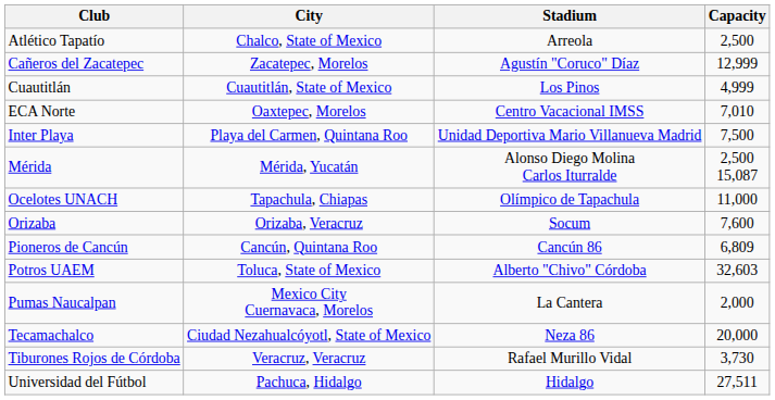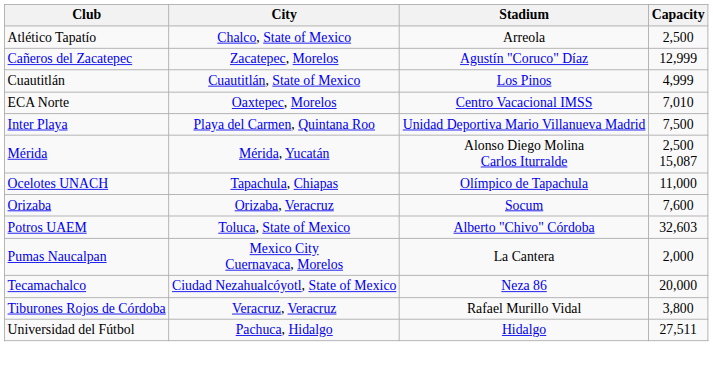 <table class="wikitable sortable" style="text-align: center;">
 <tr>
 <th>Club</th>
 <th>City</th>
 <th>Stadium</th>
 <th>Capacity</th>
 </tr>
 <tr>
 <td align="left">Atlético Tapatío</td>
 <td><a href='#'>Chalco</a>, <a href='#'>State of Mexico</a></td>
 <td>Arreola</td>
 <td>2,500</td>
 </tr>
 <tr>
 <td align="left"><a href='#'>Cañeros del Zacatepec</a></td>
 <td><a href='#'>Zacatepec</a>, <a href='#'>Morelos</a></td>
 <td><a href='#'>Agustín "Coruco" Díaz</a></td>
 <td>12,999</td>
 </tr>
 <tr>
 <td align="left">Cuautitlán</td>
 <td><a href='#'>Cuautitlán</a>, <a href='#'>State of Mexico</a></td>
 <td><a href='#'>Los Pinos</a></td>
 <td>4,999</td>
 </tr>
 <tr>
 <td align="left">ECA Norte</td>
 <td><a href='#'>Oaxtepec</a>, <a href='#'>Morelos</a></td>
 <td><a href='#'>Centro Vacacional IMSS</a></td>
 <td>7,010</td>
 </tr>
 <tr>
 <td align="left"><a href='#'>Inter Playa</a></td>
 <td><a href='#'>Playa del Carmen</a>, <a href='#'>Quintana Roo</a></td>
 <td><a href='#'>Unidad Deportiva Mario Villanueva Madrid</a></td>
 <td>7,500</td>
 </tr>
 <tr>
 <td align="left"><a href='#'>Mérida</a></td>
 <td><a href='#'>Mérida</a>, <a href='#'>Yucatán</a></td>
 <td>Alonso Diego Molina<br><a href='#'>Carlos Iturralde</a></td>
 <td>2,500<br>15,087</td>
 </tr>
 <tr>
 <td align="left"><a href='#'>Ocelotes UNACH</a></td>
 <td><a href='#'>Tapachula</a>, <a href='#'>Chiapas</a></td>
 <td><a href='#'>Olímpico de Tapachula</a></td>
 <td>11,000</td>
 </tr>
 <tr>
 <td align="left"><a href='#'>Orizaba</a></td>
 <td><a href='#'>Orizaba</a>, <a href='#'>Veracruz</a></td>
 <td><a href='#'>Socum</a></td>
 <td>7,600</td>
 </tr>
 <tr>
-<td align="left"><a href='#'>Pioneros de Cancún</a></td>
-<td><a href='#'>Cancún</a>, <a href='#'>Quintana Roo</a></td>
-<td><a href='#'>Cancún 86</a></td>
-<td>6,809</td>
-</tr>
-<tr>
 <td align="left"><a href='#'>Potros UAEM</a></td>
 <td><a href='#'>Toluca</a>, <a href='#'>State of Mexico</a></td>
 <td><a href='#'>Alberto "Chivo" Córdoba</a></td>
 <td>32,603</td>
 </tr>
 <tr>
 <td align="left"><a href='#'>Pumas Naucalpan</a></td>
 <td><a href='#'>Mexico City</a><br><a href='#'>Cuernavaca</a>, <a href='#'>Morelos</a></td>
 <td>La Cantera</td>
 <td>2,000</td>
 </tr>
 <tr>
 <td align="left"><a href='#'>Tecamachalco</a></td>
 <td><a href='#'>Ciudad Nezahualcóyotl</a>, <a href='#'>State of Mexico</a></td>
 <td><a href='#'>Neza 86</a></td>
 <td>20,000</td>
 </tr>
 <tr>
 <td align="left"><a href='#'>Tiburones Rojos de Córdoba</a></td>
 <td><a href='#'>Veracruz</a>, <a href='#'>Veracruz</a></td>
 <td>Rafael Murillo Vidal</td>
-<td>3,730</td>
+<td>3,800</td>
 </tr>
 <tr>
 <td align="left">Universidad del Fútbol</td>
 <td><a href='#'>Pachuca</a>, <a href='#'>Hidalgo</a></td>
 <td><a href='#'>Hidalgo</a></td>
 <td>27,511</td>
 </tr>
 </table>
